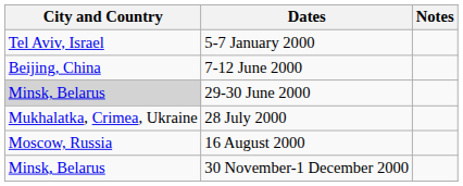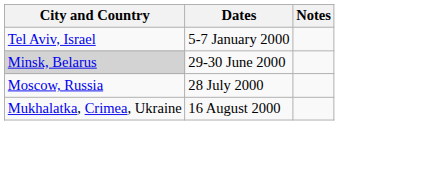 <table class="wikitable">
 <tr>
 <th rowspan="1">City and Country</th>
 <th rowspan="1">Dates</th>
 <th rowspan="1">Notes</th>
 </tr>
 <tr>
 <td> <a href='#'>Tel Aviv, Israel</a></td>
 <td>5-7 January 2000</td>
 <td></td>
 </tr>
 <tr>
-<td> <a href='#'>Beijing, China</a></td>
-<td>7-12 June 2000</td>
-<td></td>
-</tr>
-<tr>
 <td style="background: lightgrey;"> <a href='#'>Minsk, Belarus</a></td>
 <td>29-30 June 2000</td>
 <td></td>
 </tr>
 <tr>
-<td> <a href='#'>Mukhalatka</a>, <a href='#'>Crimea</a>, Ukraine</td>
+<td> <a href='#'>Moscow, Russia</a></td>
 <td>28 July 2000</td>
 <td></td>
 </tr>
 <tr>
-<td> <a href='#'>Moscow, Russia</a></td>
+<td> <a href='#'>Mukhalatka</a>, <a href='#'>Crimea</a>, Ukraine</td>
 <td>16 August 2000</td>
 <td></td>
 </tr>
-<tr>
-<td> <a href='#'>Minsk, Belarus</a></td>
-<td>30 November-1 December 2000</td>
-<td></td>
-</tr>
 </table>
